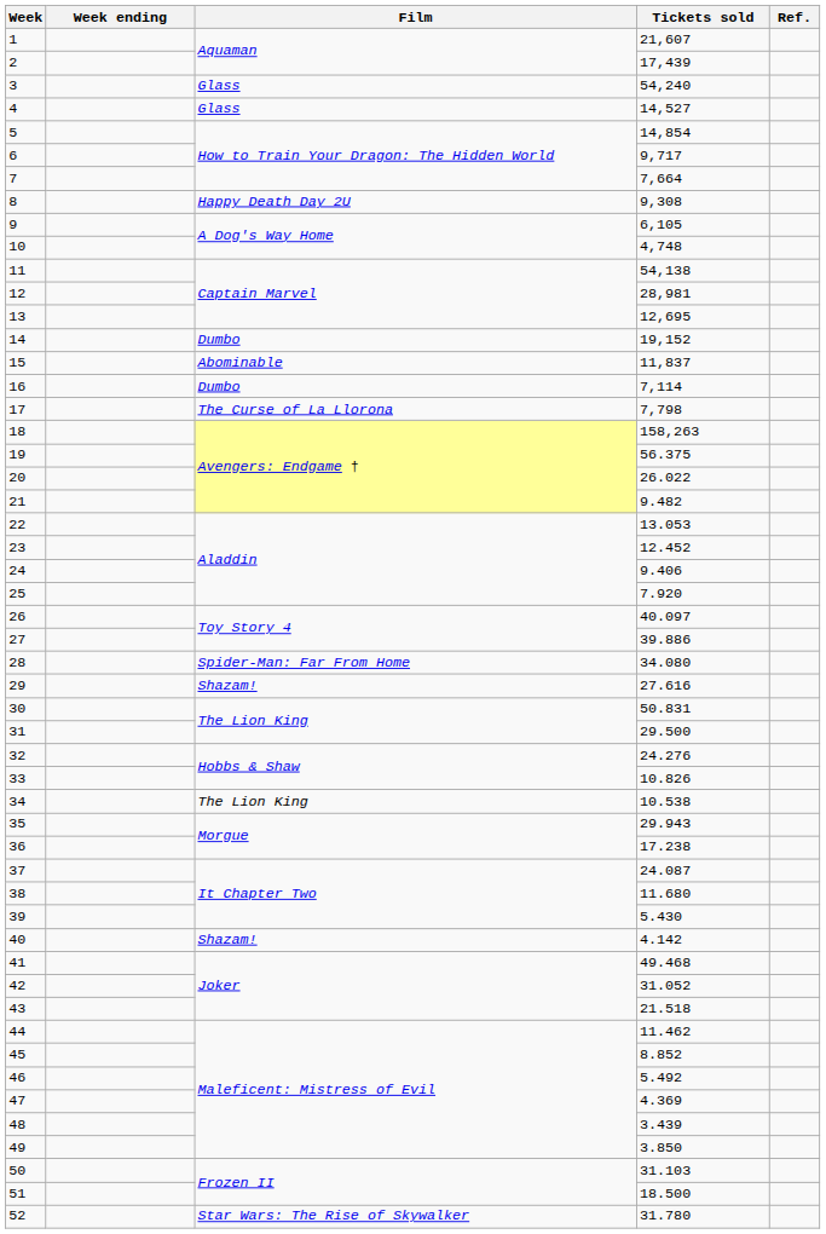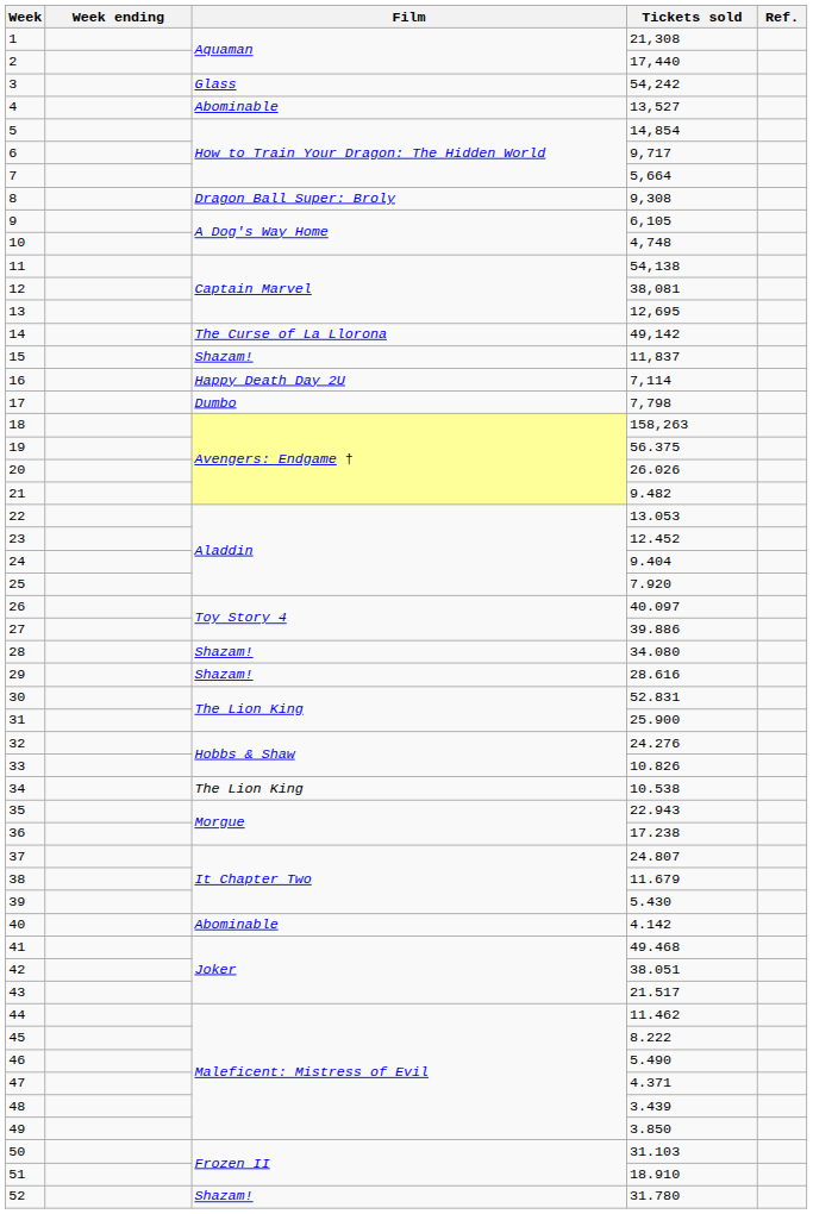 <table class="wikitable sortable">
 <tr>
 <th width="5%">Week</th>
 <th abbr="Date" style="width:130px">Week ending</th>
 <th style="width:400px">Film</th>
 <th>Tickets sold</th>
 <th>Ref.</th>
 </tr>
 <tr>
 <td>1</td>
 <td></td>
 <td rowspan="2"><em><a href='#'>Aquaman</a></em></td>
-<td>21,607</td>
+<td>21,308</td>
 <td></td>
 </tr>
 <tr>
 <td>2</td>
 <td></td>
-<td>17,439</td>
+<td>17,440</td>
 <td></td>
 </tr>
 <tr>
 <td>3</td>
 <td></td>
 <td><em><a href='#'>Glass</a></em></td>
-<td>54,240</td>
+<td>54,242</td>
 <td></td>
 </tr>
 <tr>
 <td>4</td>
 <td></td>
-<td><em><a href='#'>Glass</a></em></td>
-<td>14,527</td>
+<td rowspan="1"><em><a href='#'>Abominable</a></em></td>
+<td>13,527</td>
 <td></td>
 </tr>
 <tr>
 <td>5</td>
 <td></td>
 <td rowspan="3"><em><a href='#'>How to Train Your Dragon: The Hidden World</a></em></td>
 <td>14,854</td>
 <td></td>
 </tr>
 <tr>
 <td>6</td>
 <td></td>
 <td>9,717</td>
 <td></td>
 </tr>
 <tr>
 <td>7</td>
 <td></td>
-<td>7,664</td>
+<td>5,664</td>
 <td></td>
 </tr>
 <tr>
 <td>8</td>
 <td></td>
-<td><em><a href='#'>Happy Death Day 2U</a></em></td>
+<td><em><a href='#'>Dragon Ball Super: Broly</a></em></td>
 <td>9,308</td>
 <td></td>
 </tr>
 <tr>
 <td>9</td>
 <td></td>
 <td rowspan="2"><em><a href='#'>A Dog's Way Home</a></em></td>
 <td>6,105</td>
 <td></td>
 </tr>
 <tr>
 <td>10</td>
 <td></td>
 <td>4,748</td>
 <td></td>
 </tr>
 <tr>
 <td>11</td>
 <td></td>
 <td rowspan="3"><em><a href='#'>Captain Marvel</a></em></td>
 <td>54,138</td>
 <td></td>
 </tr>
 <tr>
 <td>12</td>
 <td></td>
-<td>28,981</td>
+<td>38,081</td>
 <td></td>
 </tr>
 <tr>
 <td>13</td>
 <td></td>
 <td>12,695</td>
 <td></td>
 </tr>
 <tr>
 <td>14</td>
 <td></td>
-<td><em><a href='#'>Dumbo</a></em></td>
-<td>19,152</td>
+<td><em><a href='#'>The Curse of La Llorona</a></em></td>
+<td>49,142</td>
 <td></td>
 </tr>
 <tr>
 <td>15</td>
 <td></td>
-<td rowspan="1"><em><a href='#'>Abominable</a></em></td>
+<td><em><a href='#'>Shazam!</a></em></td>
 <td>11,837</td>
 <td></td>
 </tr>
 <tr>
 <td>16</td>
 <td></td>
-<td><em><a href='#'>Dumbo</a></em></td>
+<td><em><a href='#'>Happy Death Day 2U</a></em></td>
 <td>7,114</td>
 <td></td>
 </tr>
 <tr>
 <td>17</td>
 <td></td>
-<td><em><a href='#'>The Curse of La Llorona</a></em></td>
+<td><em><a href='#'>Dumbo</a></em></td>
 <td>7,798</td>
 <td></td>
 </tr>
 <tr>
 <td>18</td>
 <td></td>
 <td rowspan="4" style="background-color:#FFFF99"><em><a href='#'>Avengers: Endgame</a></em> †</td>
 <td>158,263</td>
 <td></td>
 </tr>
 <tr>
 <td>19</td>
 <td></td>
 <td>56.375</td>
 <td></td>
 </tr>
 <tr>
 <td>20</td>
 <td></td>
-<td>26.022</td>
+<td>26.026</td>
 <td></td>
 </tr>
 <tr>
 <td>21</td>
 <td></td>
 <td>9.482</td>
 <td></td>
 </tr>
 <tr>
 <td>22</td>
 <td></td>
 <td rowspan="4"><em><a href='#'>Aladdin</a></em></td>
 <td>13.053</td>
 <td></td>
 </tr>
 <tr>
 <td>23</td>
 <td></td>
 <td>12.452</td>
 <td></td>
 </tr>
 <tr>
 <td>24</td>
 <td></td>
-<td>9.406</td>
+<td>9.404</td>
 <td></td>
 </tr>
 <tr>
 <td>25</td>
 <td></td>
 <td>7.920</td>
 <td></td>
 </tr>
 <tr>
 <td>26</td>
 <td></td>
 <td rowspan="2"><em><a href='#'>Toy Story 4</a></em></td>
 <td>40.097</td>
 <td></td>
 </tr>
 <tr>
 <td>27</td>
 <td></td>
 <td>39.886</td>
 <td></td>
 </tr>
 <tr>
 <td>28</td>
 <td></td>
-<td rowspan="1"><em><a href='#'>Spider-Man: Far From Home</a></em></td>
+<td><em><a href='#'>Shazam!</a></em></td>
 <td>34.080</td>
 <td></td>
 </tr>
 <tr>
 <td>29</td>
 <td></td>
 <td><em><a href='#'>Shazam!</a></em></td>
-<td>27.616</td>
+<td>28.616</td>
 <td></td>
 </tr>
 <tr>
 <td>30</td>
 <td></td>
 <td rowspan="2"><em><a href='#'>The Lion King</a></em></td>
-<td>50.831</td>
+<td>52.831</td>
 <td></td>
 </tr>
 <tr>
 <td>31</td>
 <td></td>
-<td>29.500</td>
+<td>25.900</td>
 <td></td>
 </tr>
 <tr>
 <td>32</td>
 <td></td>
 <td rowspan="2"><em><a href='#'>Hobbs & Shaw</a></em></td>
 <td>24.276</td>
 <td></td>
 </tr>
 <tr>
 <td>33</td>
 <td></td>
 <td>10.826</td>
 <td></td>
 </tr>
 <tr>
 <td>34</td>
 <td></td>
 <td rowspan="1"><em>The Lion King</em></td>
 <td>10.538</td>
 <td></td>
 </tr>
 <tr>
 <td>35</td>
 <td></td>
 <td rowspan="2"><em><a href='#'>Morgue</a></em></td>
-<td>29.943</td>
+<td>22.943</td>
 <td></td>
 </tr>
 <tr>
 <td>36</td>
 <td></td>
 <td>17.238</td>
 <td></td>
 </tr>
 <tr>
 <td>37</td>
 <td></td>
 <td rowspan="3"><em><a href='#'>It Chapter Two</a></em></td>
-<td>24.087</td>
+<td>24.807</td>
 <td></td>
 </tr>
 <tr>
 <td>38</td>
 <td></td>
-<td>11.680</td>
+<td>11.679</td>
 <td></td>
 </tr>
 <tr>
 <td>39</td>
 <td></td>
 <td>5.430</td>
 <td></td>
 </tr>
 <tr>
 <td>40</td>
 <td></td>
-<td><em><a href='#'>Shazam!</a></em></td>
+<td rowspan="1"><em><a href='#'>Abominable</a></em></td>
 <td>4.142</td>
 <td></td>
 </tr>
 <tr>
 <td>41</td>
 <td></td>
 <td rowspan="3"><em><a href='#'>Joker</a></em></td>
 <td>49.468</td>
 <td></td>
 </tr>
 <tr>
 <td>42</td>
 <td></td>
-<td>31.052</td>
+<td>38.051</td>
 <td></td>
 </tr>
 <tr>
 <td>43</td>
 <td></td>
-<td>21.518</td>
+<td>21.517</td>
 <td></td>
 </tr>
 <tr>
 <td>44</td>
 <td></td>
 <td rowspan="6"><em><a href='#'>Maleficent: Mistress of Evil</a></em></td>
 <td>11.462</td>
 <td></td>
 </tr>
 <tr>
 <td>45</td>
 <td></td>
-<td>8.852</td>
+<td>8.222</td>
 <td></td>
 </tr>
 <tr>
 <td>46</td>
 <td></td>
-<td>5.492</td>
+<td>5.490</td>
 <td></td>
 </tr>
 <tr>
 <td>47</td>
 <td></td>
-<td>4.369</td>
+<td>4.371</td>
 <td></td>
 </tr>
 <tr>
 <td>48</td>
 <td></td>
 <td>3.439</td>
 <td></td>
 </tr>
 <tr>
 <td>49</td>
 <td></td>
 <td>3.850</td>
 <td></td>
 </tr>
 <tr>
 <td>50</td>
 <td></td>
 <td rowspan="2"><em><a href='#'>Frozen II</a></em></td>
 <td>31.103</td>
 <td></td>
 </tr>
 <tr>
 <td>51</td>
 <td></td>
-<td>18.500</td>
+<td>18.910</td>
 <td></td>
 </tr>
 <tr>
 <td>52</td>
 <td></td>
-<td rowspan="1"><em><a href='#'>Star Wars: The Rise of Skywalker</a></em></td>
+<td><em><a href='#'>Shazam!</a></em></td>
 <td>31.780</td>
 <td></td>
 </tr>
 </table>
